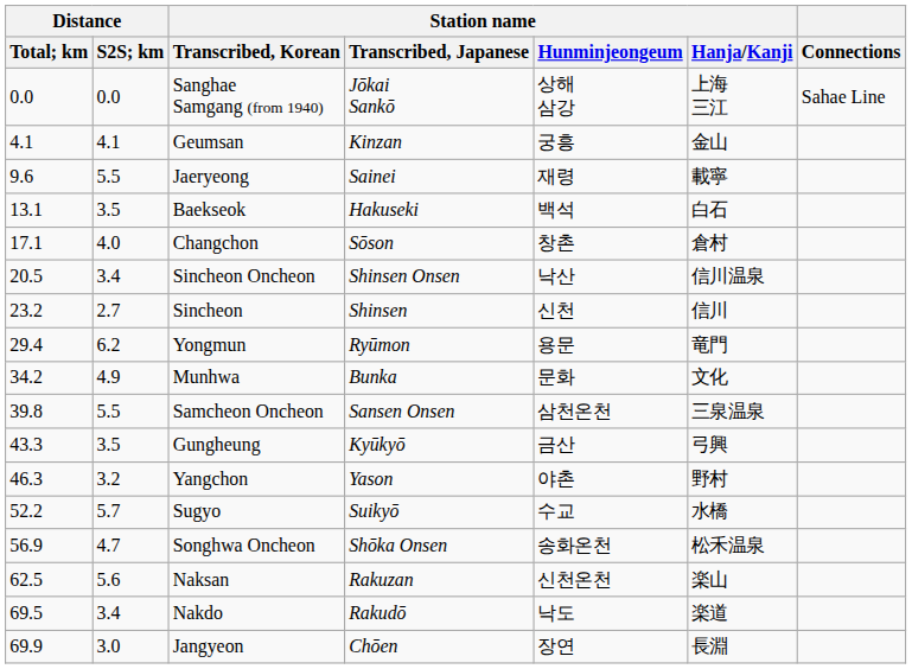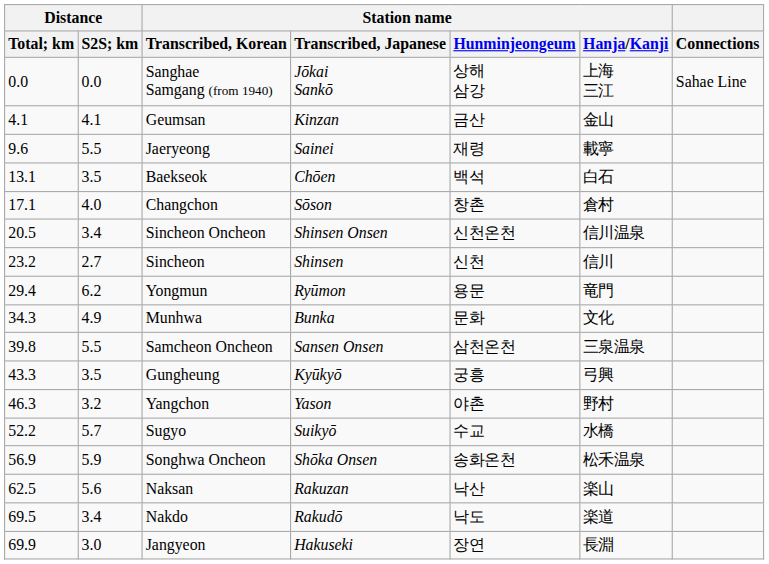 <table class="wikitable" style="font-size:90%;">
 <tr>
 <th colspan="2">Distance</th>
 <th colspan="4">Station name</th>
 <th colspan="3"></th>
 </tr>
 <tr>
 <th>Total; km</th>
 <th>S2S; km</th>
 <th>Transcribed, Korean</th>
 <th>Transcribed, Japanese</th>
 <th><a href='#'>Hunminjeongeum</a></th>
 <th><a href='#'>Hanja</a>/<a href='#'>Kanji</a></th>
 <th>Connections</th>
 </tr>
 <tr>
 <td>0.0</td>
 <td>0.0</td>
 <td>Sanghae<br>Samgang <small>(from 1940)</small></td>
 <td><em>Jōkai<br>Sankō</em></td>
 <td>상해<br>삼강</td>
 <td>上海<br>三江</td>
 <td>Sahae Line</td>
 </tr>
 <tr>
 <td>4.1</td>
 <td>4.1</td>
 <td>Geumsan</td>
 <td><em>Kinzan</em></td>
-<td>궁흥</td>
+<td>금산</td>
 <td>金山</td>
 <td></td>
 </tr>
 <tr>
 <td>9.6</td>
 <td>5.5</td>
 <td>Jaeryeong</td>
 <td><em>Sainei</em></td>
 <td>재령</td>
 <td>載寧</td>
 <td></td>
 </tr>
 <tr>
 <td>13.1</td>
 <td>3.5</td>
 <td>Baekseok</td>
-<td><em>Hakuseki</em></td>
+<td><em>Chōen</em></td>
 <td>백석</td>
 <td>白石</td>
 <td></td>
 </tr>
 <tr>
 <td>17.1</td>
 <td>4.0</td>
 <td>Changchon</td>
 <td><em>Sōson</em></td>
 <td>창촌</td>
 <td>倉村</td>
 <td></td>
 </tr>
 <tr>
 <td>20.5</td>
 <td>3.4</td>
 <td>Sincheon Oncheon</td>
 <td><em>Shinsen Onsen</em></td>
-<td>낙산</td>
+<td>신천온천</td>
 <td>信川温泉</td>
 <td></td>
 </tr>
 <tr>
 <td>23.2</td>
 <td>2.7</td>
 <td>Sincheon</td>
 <td><em>Shinsen</em></td>
 <td>신천</td>
 <td>信川</td>
 <td></td>
 </tr>
 <tr>
 <td>29.4</td>
 <td>6.2</td>
 <td>Yongmun</td>
 <td><em>Ryūmon</em></td>
 <td>용문</td>
 <td>竜門</td>
 <td></td>
 </tr>
 <tr>
-<td>34.2</td>
+<td>34.3</td>
 <td>4.9</td>
 <td>Munhwa</td>
 <td><em>Bunka</em></td>
 <td>문화</td>
 <td>文化</td>
 <td></td>
 </tr>
 <tr>
 <td>39.8</td>
 <td>5.5</td>
 <td>Samcheon Oncheon</td>
 <td><em>Sansen Onsen</em></td>
 <td>삼천온천</td>
 <td>三泉温泉</td>
 <td></td>
 </tr>
 <tr>
 <td>43.3</td>
 <td>3.5</td>
 <td>Gungheung</td>
 <td><em>Kyūkyō</em></td>
-<td>금산</td>
+<td>궁흥</td>
 <td>弓興</td>
 <td></td>
 </tr>
 <tr>
 <td>46.3</td>
 <td>3.2</td>
 <td>Yangchon</td>
 <td><em>Yason</em></td>
 <td>야촌</td>
 <td>野村</td>
 <td></td>
 </tr>
 <tr>
 <td>52.2</td>
 <td>5.7</td>
 <td>Sugyo</td>
 <td><em>Suikyō</em></td>
 <td>수교</td>
 <td>水橋</td>
 <td></td>
 </tr>
 <tr>
 <td>56.9</td>
-<td>4.7</td>
+<td>5.9</td>
 <td>Songhwa Oncheon</td>
 <td><em>Shōka Onsen</em></td>
 <td>송화온천</td>
 <td>松禾温泉</td>
 <td></td>
 </tr>
 <tr>
 <td>62.5</td>
 <td>5.6</td>
 <td>Naksan</td>
 <td><em>Rakuzan</em></td>
-<td>신천온천</td>
+<td>낙산</td>
 <td>楽山</td>
 <td></td>
 </tr>
 <tr>
 <td>69.5</td>
 <td>3.4</td>
 <td>Nakdo</td>
 <td><em>Rakudō</em></td>
 <td>낙도</td>
 <td>楽道</td>
 <td></td>
 </tr>
 <tr>
 <td>69.9</td>
 <td>3.0</td>
 <td>Jangyeon</td>
-<td><em>Chōen</em></td>
+<td><em>Hakuseki</em></td>
 <td>장연</td>
 <td>長淵</td>
 <td></td>
 </tr>
 </table>
